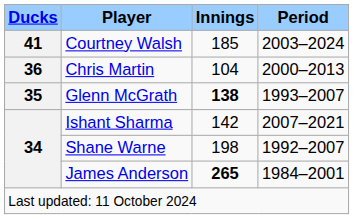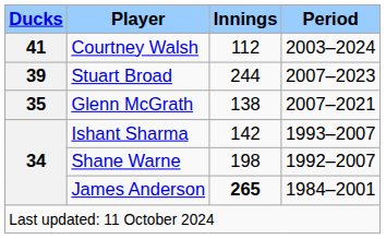 <table class="wikitable sortable">
 <tr style="background:#9cf;">
 <td style="text-align:center;"><strong><a href='#'>Ducks</a></strong></td>
 <td style="text-align:center;"><strong>Player</strong></td>
 <td style="text-align:center;"><strong>Innings</strong></td>
 <td style="text-align:center;"><strong>Period</strong></td>
 </tr>
 <tr>
 <th>41</th>
 <td> <a href='#'>Courtney Walsh</a></td>
-<td style="text-align:center;">185</td>
+<td style="text-align:center;">112</td>
 <td>2003–2024</td>
 </tr>
 <tr>
-<th>36</th>
-<td> <a href='#'>Chris Martin</a></td>
-<td style="text-align:center;">104</td>
-<td>2000–2013</td>
+<th>39</th>
+<td> <a href='#'>Stuart Broad</a></td>
+<td style="text-align:center;">244</td>
+<td>2007–2023</td>
 </tr>
 <tr>
 <th>35</th>
 <td> <a href='#'>Glenn McGrath</a></td>
-<td style="text-align:center;"><strong>138</strong></td>
-<td>1993–2007</td>
+<td style="text-align:center;">138</td>
+<td>2007–2021</td>
 </tr>
 <tr>
 <th rowspan=3>34</th>
 <td> <a href='#'>Ishant Sharma</a></td>
 <td style="text-align:center;">142</td>
-<td>2007–2021</td>
+<td>1993–2007</td>
 </tr>
 <tr>
 <td> <a href='#'>Shane Warne</a></td>
 <td style="text-align:center;">198</td>
 <td>1992–2007</td>
 </tr>
 <tr>
 <td> <a href='#'>James Anderson</a></td>
 <td style="text-align:center;"><strong>265</strong></td>
 <td>1984–2001</td>
 </tr>
 <tr>
 <td colspan="4"><small>Last updated: 11 October 2024</small></td>
 </tr>
 </table>
